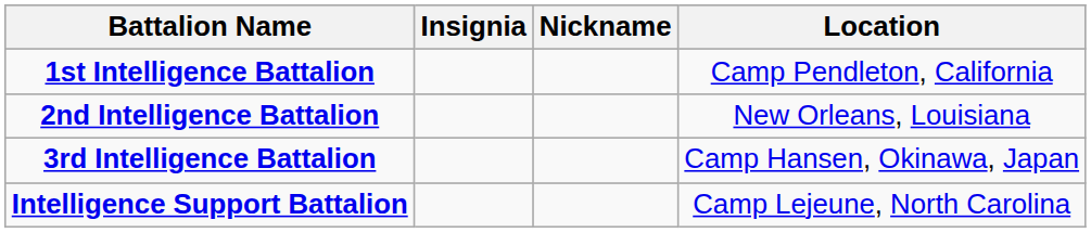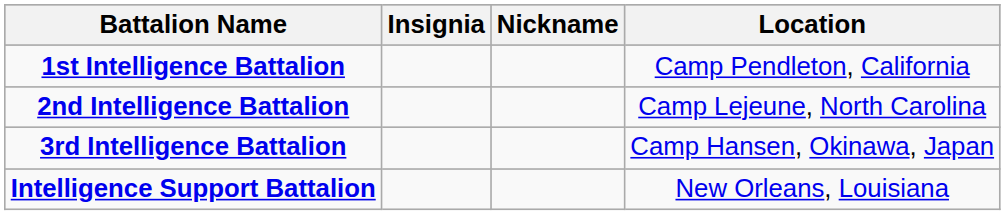 <table class="wikitable" style="text-align:center;">
 <tr style="background:#ccc;">
 <th><strong>Battalion Name</strong></th>
 <th><strong>Insignia</strong></th>
 <th><strong>Nickname</strong></th>
 <th><strong>Location</strong></th>
 </tr>
 <tr>
 <td><strong><a href='#'>1st Intelligence Battalion</a></strong></td>
 <td></td>
 <td></td>
 <td><a href='#'>Camp Pendleton</a>, <a href='#'>California</a></td>
 </tr>
 <tr>
 <td><strong><a href='#'>2nd Intelligence Battalion</a></strong></td>
 <td></td>
 <td></td>
-<td><a href='#'>New Orleans</a>, <a href='#'>Louisiana</a></td>
+<td><a href='#'>Camp Lejeune</a>, <a href='#'>North Carolina</a></td>
 </tr>
 <tr>
 <td><strong><a href='#'>3rd Intelligence Battalion</a></strong></td>
 <td></td>
 <td></td>
 <td><a href='#'>Camp Hansen</a>, <a href='#'>Okinawa</a>, <a href='#'>Japan</a></td>
 </tr>
 <tr>
 <td><strong><a href='#'>Intelligence Support Battalion</a></strong></td>
 <td></td>
 <td></td>
-<td><a href='#'>Camp Lejeune</a>, <a href='#'>North Carolina</a></td>
+<td><a href='#'>New Orleans</a>, <a href='#'>Louisiana</a></td>
 </tr>
 </table>
